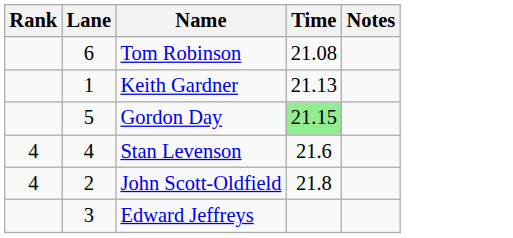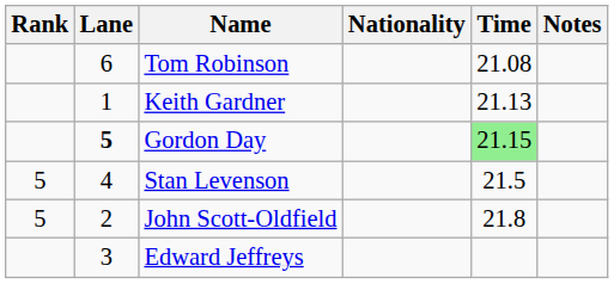 <table class="wikitable sortable" style=" text-align:center">
 <tr>
 <th>Rank</th>
 <th>Lane</th>
 <th>Name</th>
+<th>Nationality</th>
 <th>Time</th>
 <th>Notes</th>
 </tr>
 <tr>
 <td></td>
 <td>6</td>
 <td align=left><a href='#'>Tom Robinson</a></td>
+<td align=left></td>
 <td>21.08</td>
 <td></td>
 </tr>
 <tr>
 <td></td>
 <td>1</td>
 <td align=left><a href='#'>Keith Gardner</a></td>
+<td align=left></td>
 <td>21.13</td>
 <td></td>
 </tr>
 <tr>
 <td></td>
-<td>5</td>
+<td><strong>5</strong></td>
 <td align=left><a href='#'>Gordon Day</a></td>
+<td align=left></td>
 <td style="background: lightgreen;">21.15</td>
 <td></td>
 </tr>
 <tr>
-<td>4</td>
+<td>5</td>
 <td>4</td>
 <td align=left><a href='#'>Stan Levenson</a></td>
-<td>21.6</td>
+<td align=left></td>
+<td>21.5</td>
 <td></td>
 </tr>
 <tr>
-<td>4</td>
+<td>5</td>
 <td>2</td>
 <td align=left><a href='#'>John Scott-Oldfield</a></td>
+<td align=left></td>
 <td>21.8</td>
 <td></td>
 </tr>
 <tr>
 <td></td>
 <td>3</td>
 <td align=left><a href='#'>Edward Jeffreys</a></td>
+<td align=left></td>
 <td></td>
 <td></td>
 </tr>
 </table>
